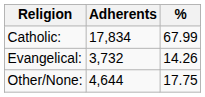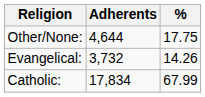 <table class="wikitable">
 <tr>
 <th>Religion</th>
 <th>Adherents</th>
 <th>%</th>
 </tr>
 <tr>
-<td>Catholic:</td>
-<td>17,834</td>
-<td>67.99</td>
+<td>Other/None:</td>
+<td>4,644</td>
+<td>17.75</td>
 </tr>
 <tr>
 <td>Evangelical:</td>
 <td>3,732</td>
 <td>14.26</td>
 </tr>
 <tr>
-<td>Other/None:</td>
-<td>4,644</td>
-<td>17.75</td>
+<td>Catholic:</td>
+<td>17,834</td>
+<td>67.99</td>
 </tr>
 </table>
